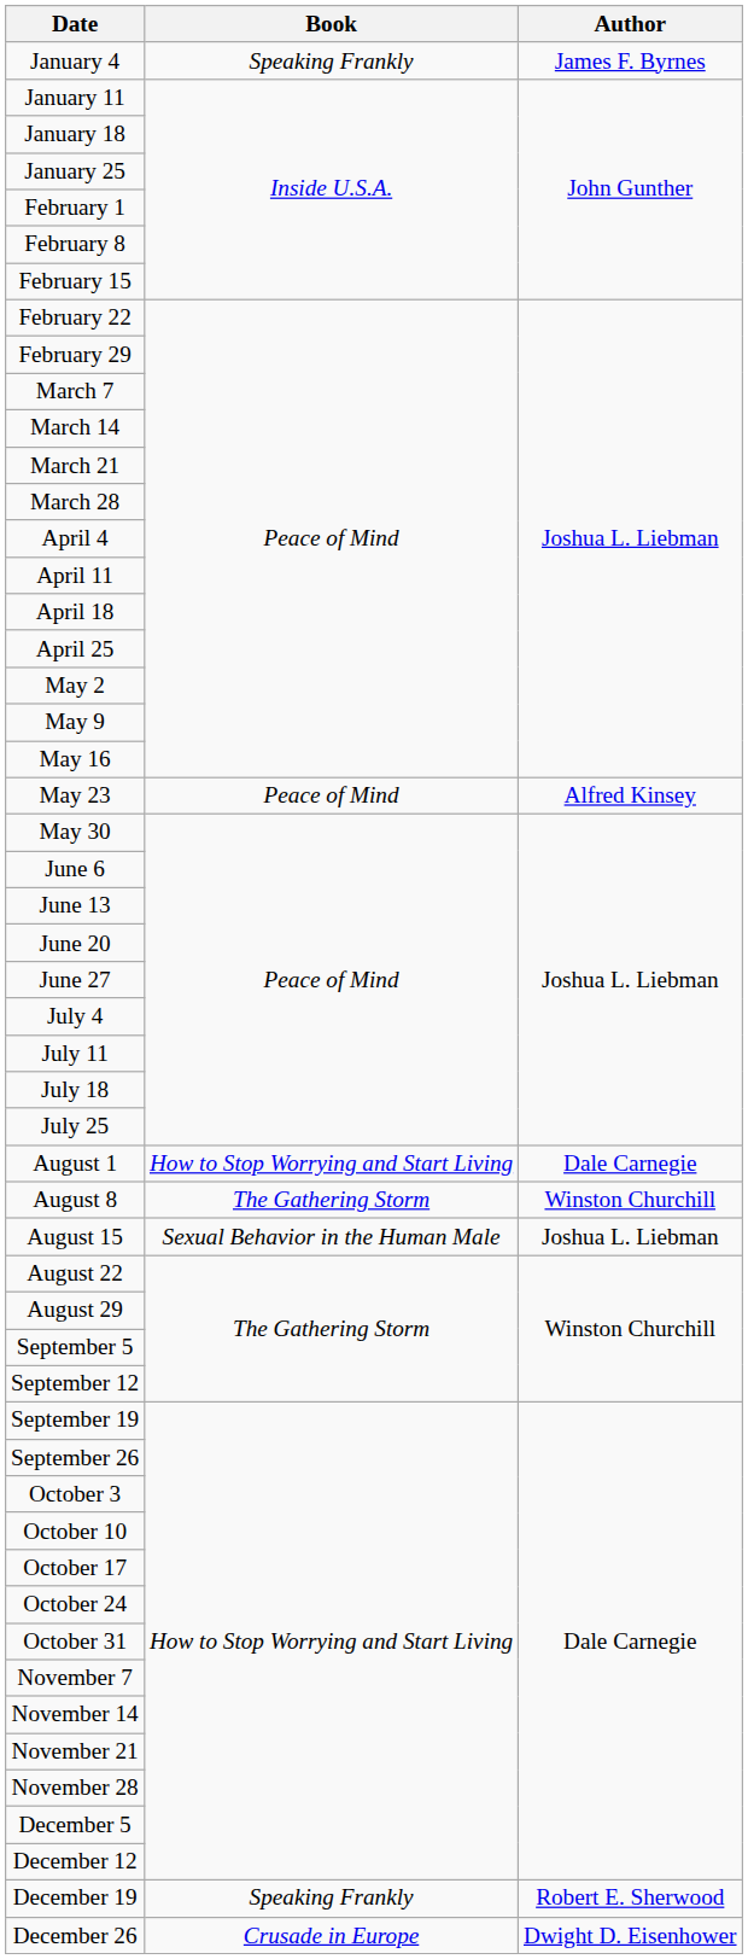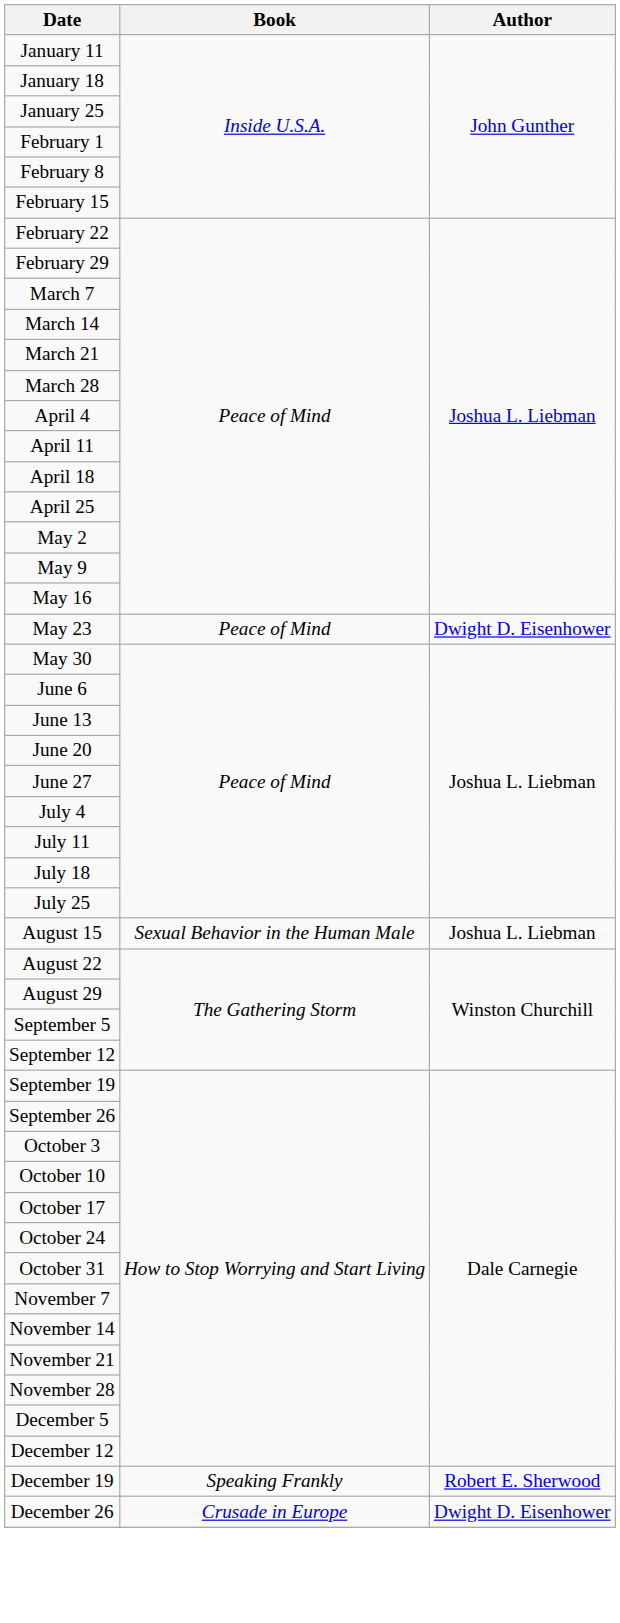 <table class="wikitable sortable" style="text-align: center">
 <tr>
 <th>Date</th>
 <th>Book</th>
 <th>Author</th>
-</tr>
-<tr>
-<td>January 4</td>
-<td><em>Speaking Frankly</em></td>
-<td><a href='#'>James F. Byrnes</a></td>
 </tr>
 <tr>
 <td>January 11</td>
 <td rowspan=6><em><a href='#'>Inside U.S.A.</a></em></td>
 <td rowspan=6><a href='#'>John Gunther</a></td>
 </tr>
 <tr>
 <td>January 18</td>
 </tr>
 <tr>
 <td>January 25</td>
 </tr>
 <tr>
 <td>February 1</td>
 </tr>
 <tr>
 <td>February 8</td>
 </tr>
 <tr>
 <td>February 15</td>
 </tr>
 <tr>
 <td>February 22</td>
 <td rowspan=13><em>Peace of Mind</em></td>
 <td rowspan=13><a href='#'>Joshua L. Liebman</a></td>
 </tr>
 <tr>
 <td>February 29</td>
 </tr>
 <tr>
 <td>March 7</td>
 </tr>
 <tr>
 <td>March 14</td>
 </tr>
 <tr>
 <td>March 21</td>
 </tr>
 <tr>
 <td>March 28</td>
 </tr>
 <tr>
 <td>April 4</td>
 </tr>
 <tr>
 <td>April 11</td>
 </tr>
 <tr>
 <td>April 18</td>
 </tr>
 <tr>
 <td>April 25</td>
 </tr>
 <tr>
 <td>May 2</td>
 </tr>
 <tr>
 <td>May 9</td>
 </tr>
 <tr>
 <td>May 16</td>
 </tr>
 <tr>
 <td>May 23</td>
 <td><em>Peace of Mind</em></td>
-<td><a href='#'>Alfred Kinsey</a></td>
+<td><a href='#'>Dwight D. Eisenhower</a></td>
 </tr>
 <tr>
 <td>May 30</td>
 <td rowspan=9><em>Peace of Mind</em></td>
 <td rowspan=9>Joshua L. Liebman</td>
 </tr>
 <tr>
 <td>June 6</td>
 </tr>
 <tr>
 <td>June 13</td>
 </tr>
 <tr>
 <td>June 20</td>
 </tr>
 <tr>
 <td>June 27</td>
 </tr>
 <tr>
 <td>July 4</td>
 </tr>
 <tr>
 <td>July 11</td>
 </tr>
 <tr>
 <td>July 18</td>
 </tr>
 <tr>
 <td>July 25</td>
-</tr>
-<tr>
-<td>August 1</td>
-<td><em><a href='#'>How to Stop Worrying and Start Living</a></em></td>
-<td><a href='#'>Dale Carnegie</a></td>
-</tr>
-<tr>
-<td>August 8</td>
-<td><em><a href='#'>The Gathering Storm</a></em></td>
-<td><a href='#'>Winston Churchill</a></td>
 </tr>
 <tr>
 <td>August 15</td>
 <td><em>Sexual Behavior in the Human Male</em></td>
 <td>Joshua L. Liebman</td>
 </tr>
 <tr>
 <td>August 22</td>
 <td rowspan=4><em>The Gathering Storm</em></td>
 <td rowspan=4>Winston Churchill</td>
 </tr>
 <tr>
 <td>August 29</td>
 </tr>
 <tr>
 <td>September 5</td>
 </tr>
 <tr>
 <td>September 12</td>
 </tr>
 <tr>
 <td>September 19</td>
 <td rowspan=13><em>How to Stop Worrying and Start Living</em></td>
 <td rowspan=13>Dale Carnegie</td>
 </tr>
 <tr>
 <td>September 26</td>
 </tr>
 <tr>
 <td>October 3</td>
 </tr>
 <tr>
 <td>October 10</td>
 </tr>
 <tr>
 <td>October 17</td>
 </tr>
 <tr>
 <td>October 24</td>
 </tr>
 <tr>
 <td>October 31</td>
 </tr>
 <tr>
 <td>November 7</td>
 </tr>
 <tr>
 <td>November 14</td>
 </tr>
 <tr>
 <td>November 21</td>
 </tr>
 <tr>
 <td>November 28</td>
 </tr>
 <tr>
 <td>December 5</td>
 </tr>
 <tr>
 <td>December 12</td>
 </tr>
 <tr>
 <td>December 19</td>
 <td><em>Speaking Frankly</em></td>
 <td><a href='#'>Robert E. Sherwood</a></td>
 </tr>
 <tr>
 <td>December 26</td>
 <td><em><a href='#'>Crusade in Europe</a></em></td>
 <td><a href='#'>Dwight D. Eisenhower</a></td>
 </tr>
 <tr>
 </tr>
 </table>
